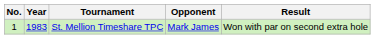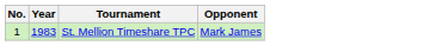 <table class="wikitable" style="font-size:95%;">
 <tr>
 <th>No.</th>
 <th>Year</th>
 <th>Tournament</th>
 <th>Opponent</th>
-<th>Result</th>
 </tr>
 <tr style="background:#D0F0C0;">
 <td align=center>1</td>
 <td><a href='#'>1983</a></td>
 <td><a href='#'>St. Mellion Timeshare TPC</a></td>
 <td> <a href='#'>Mark James</a></td>
-<td>Won with par on second extra hole</td>
 </tr>
 </table>
